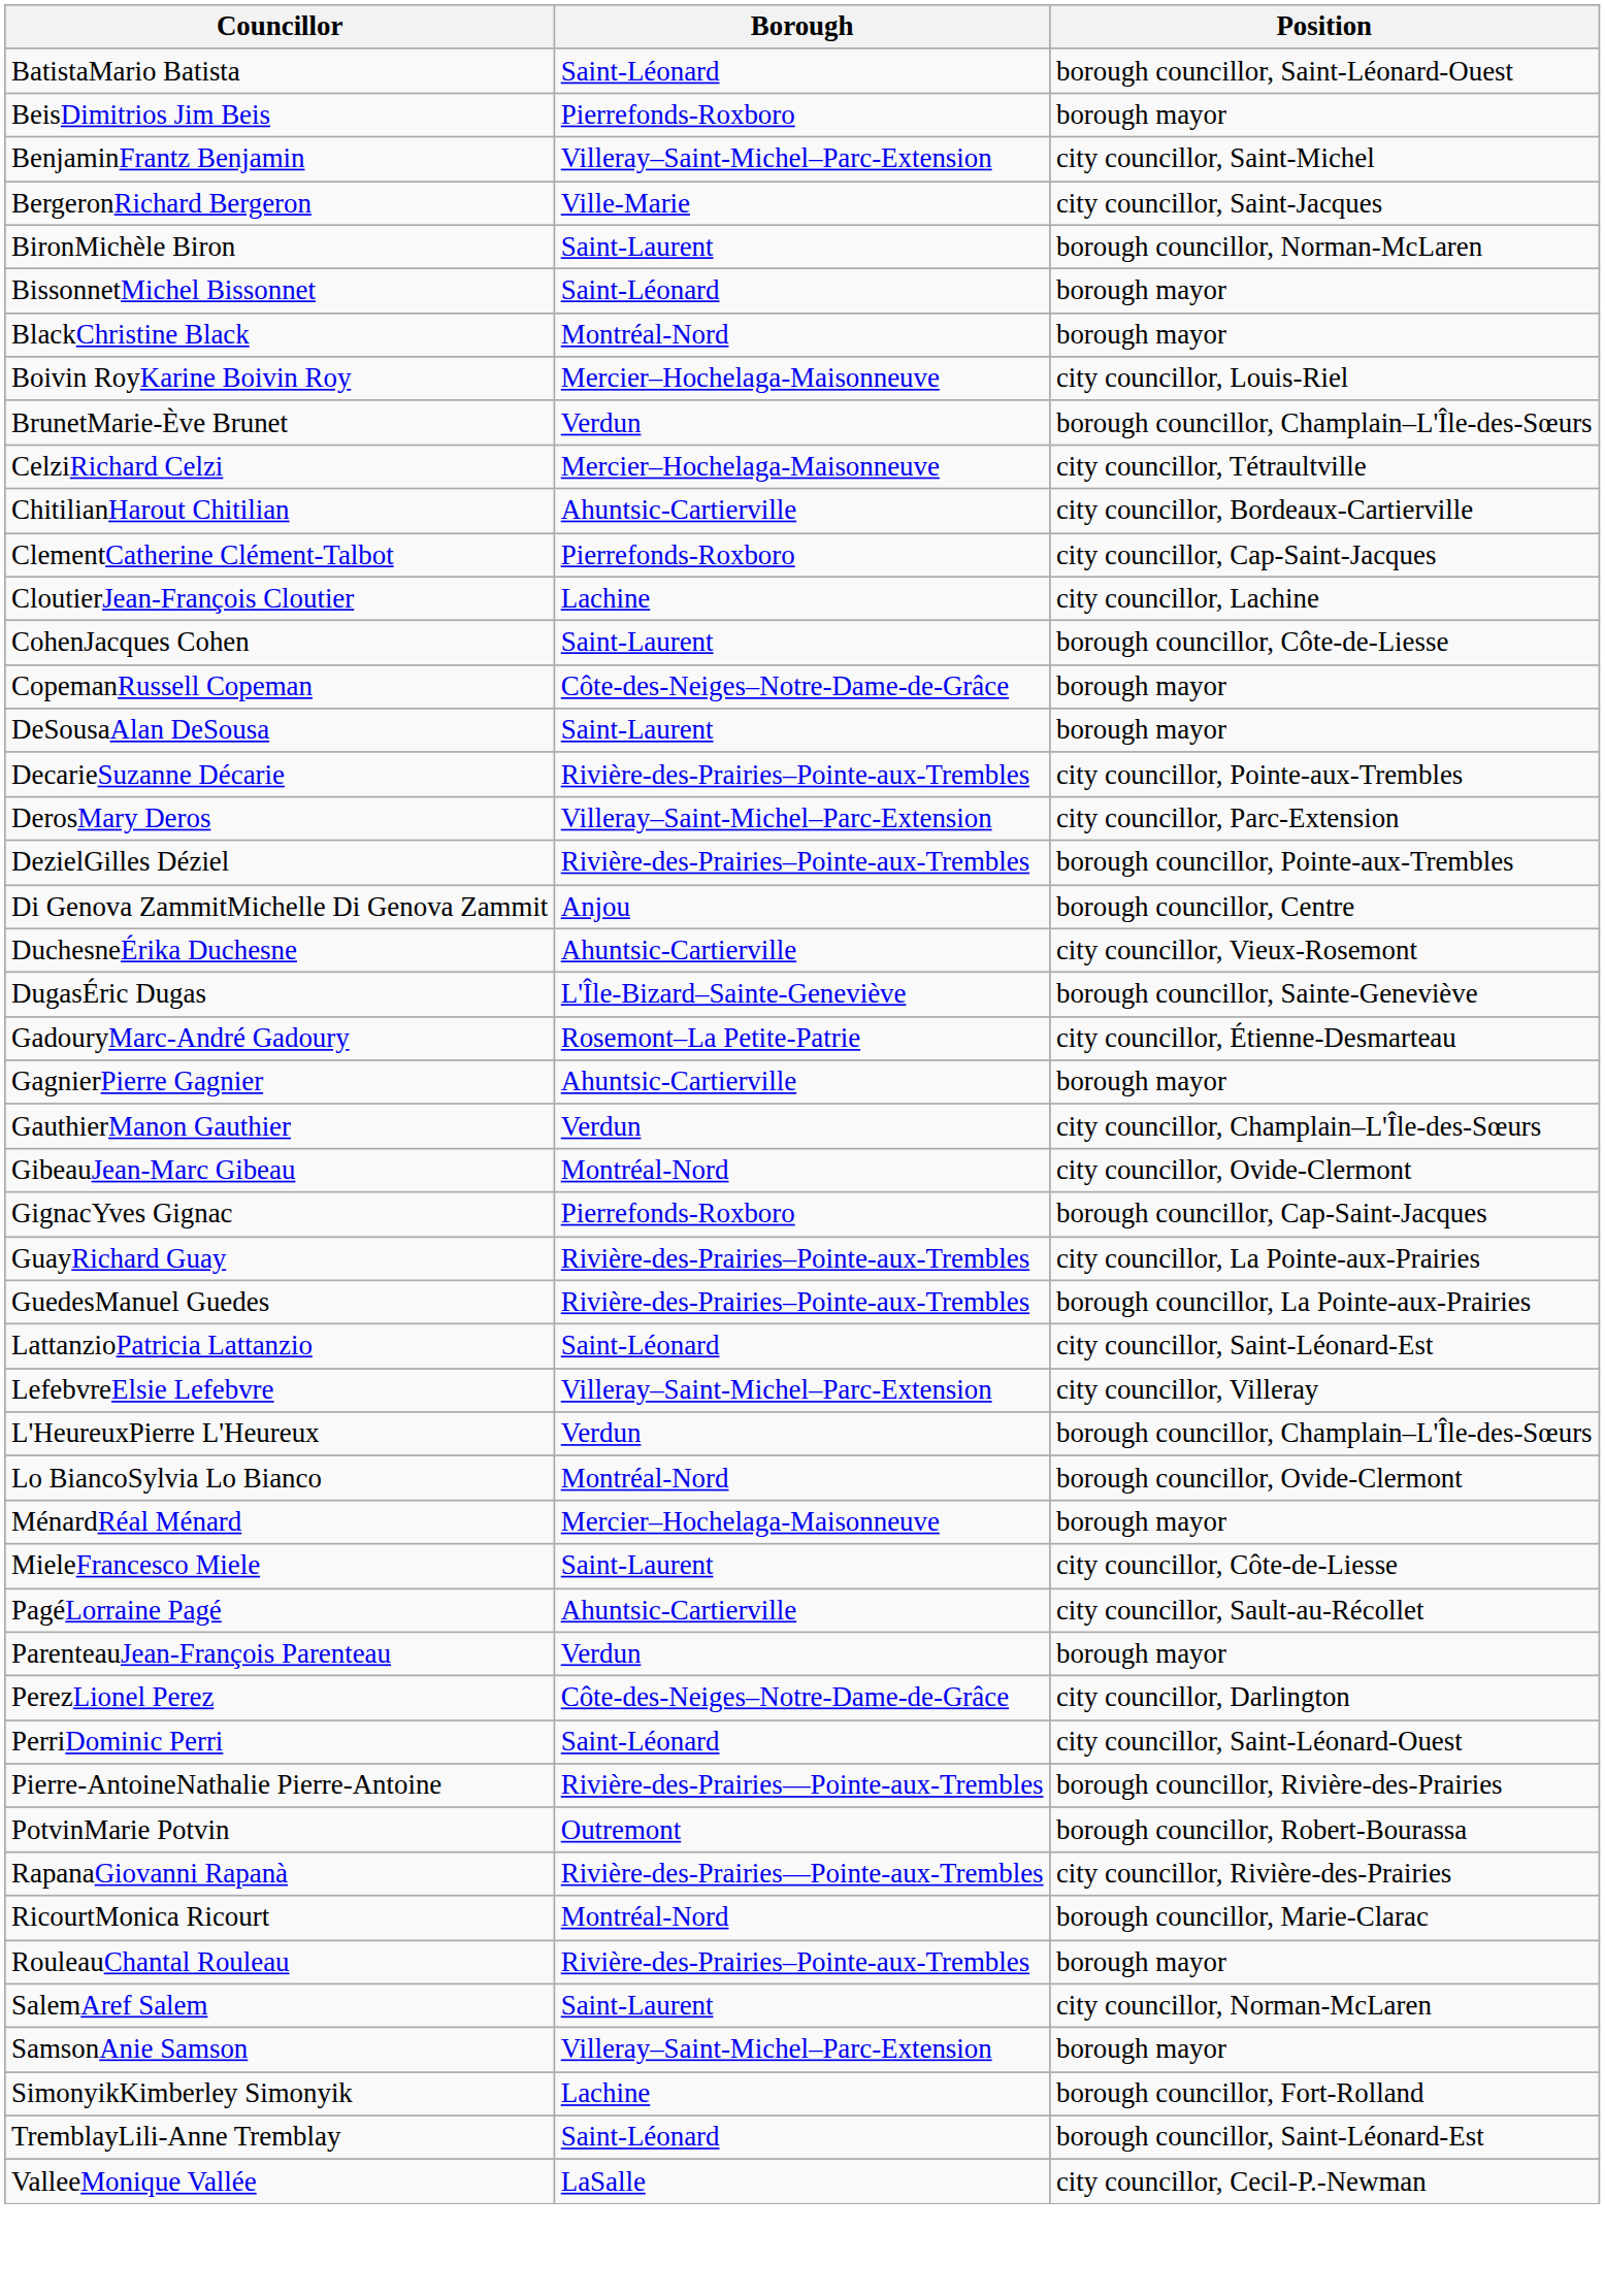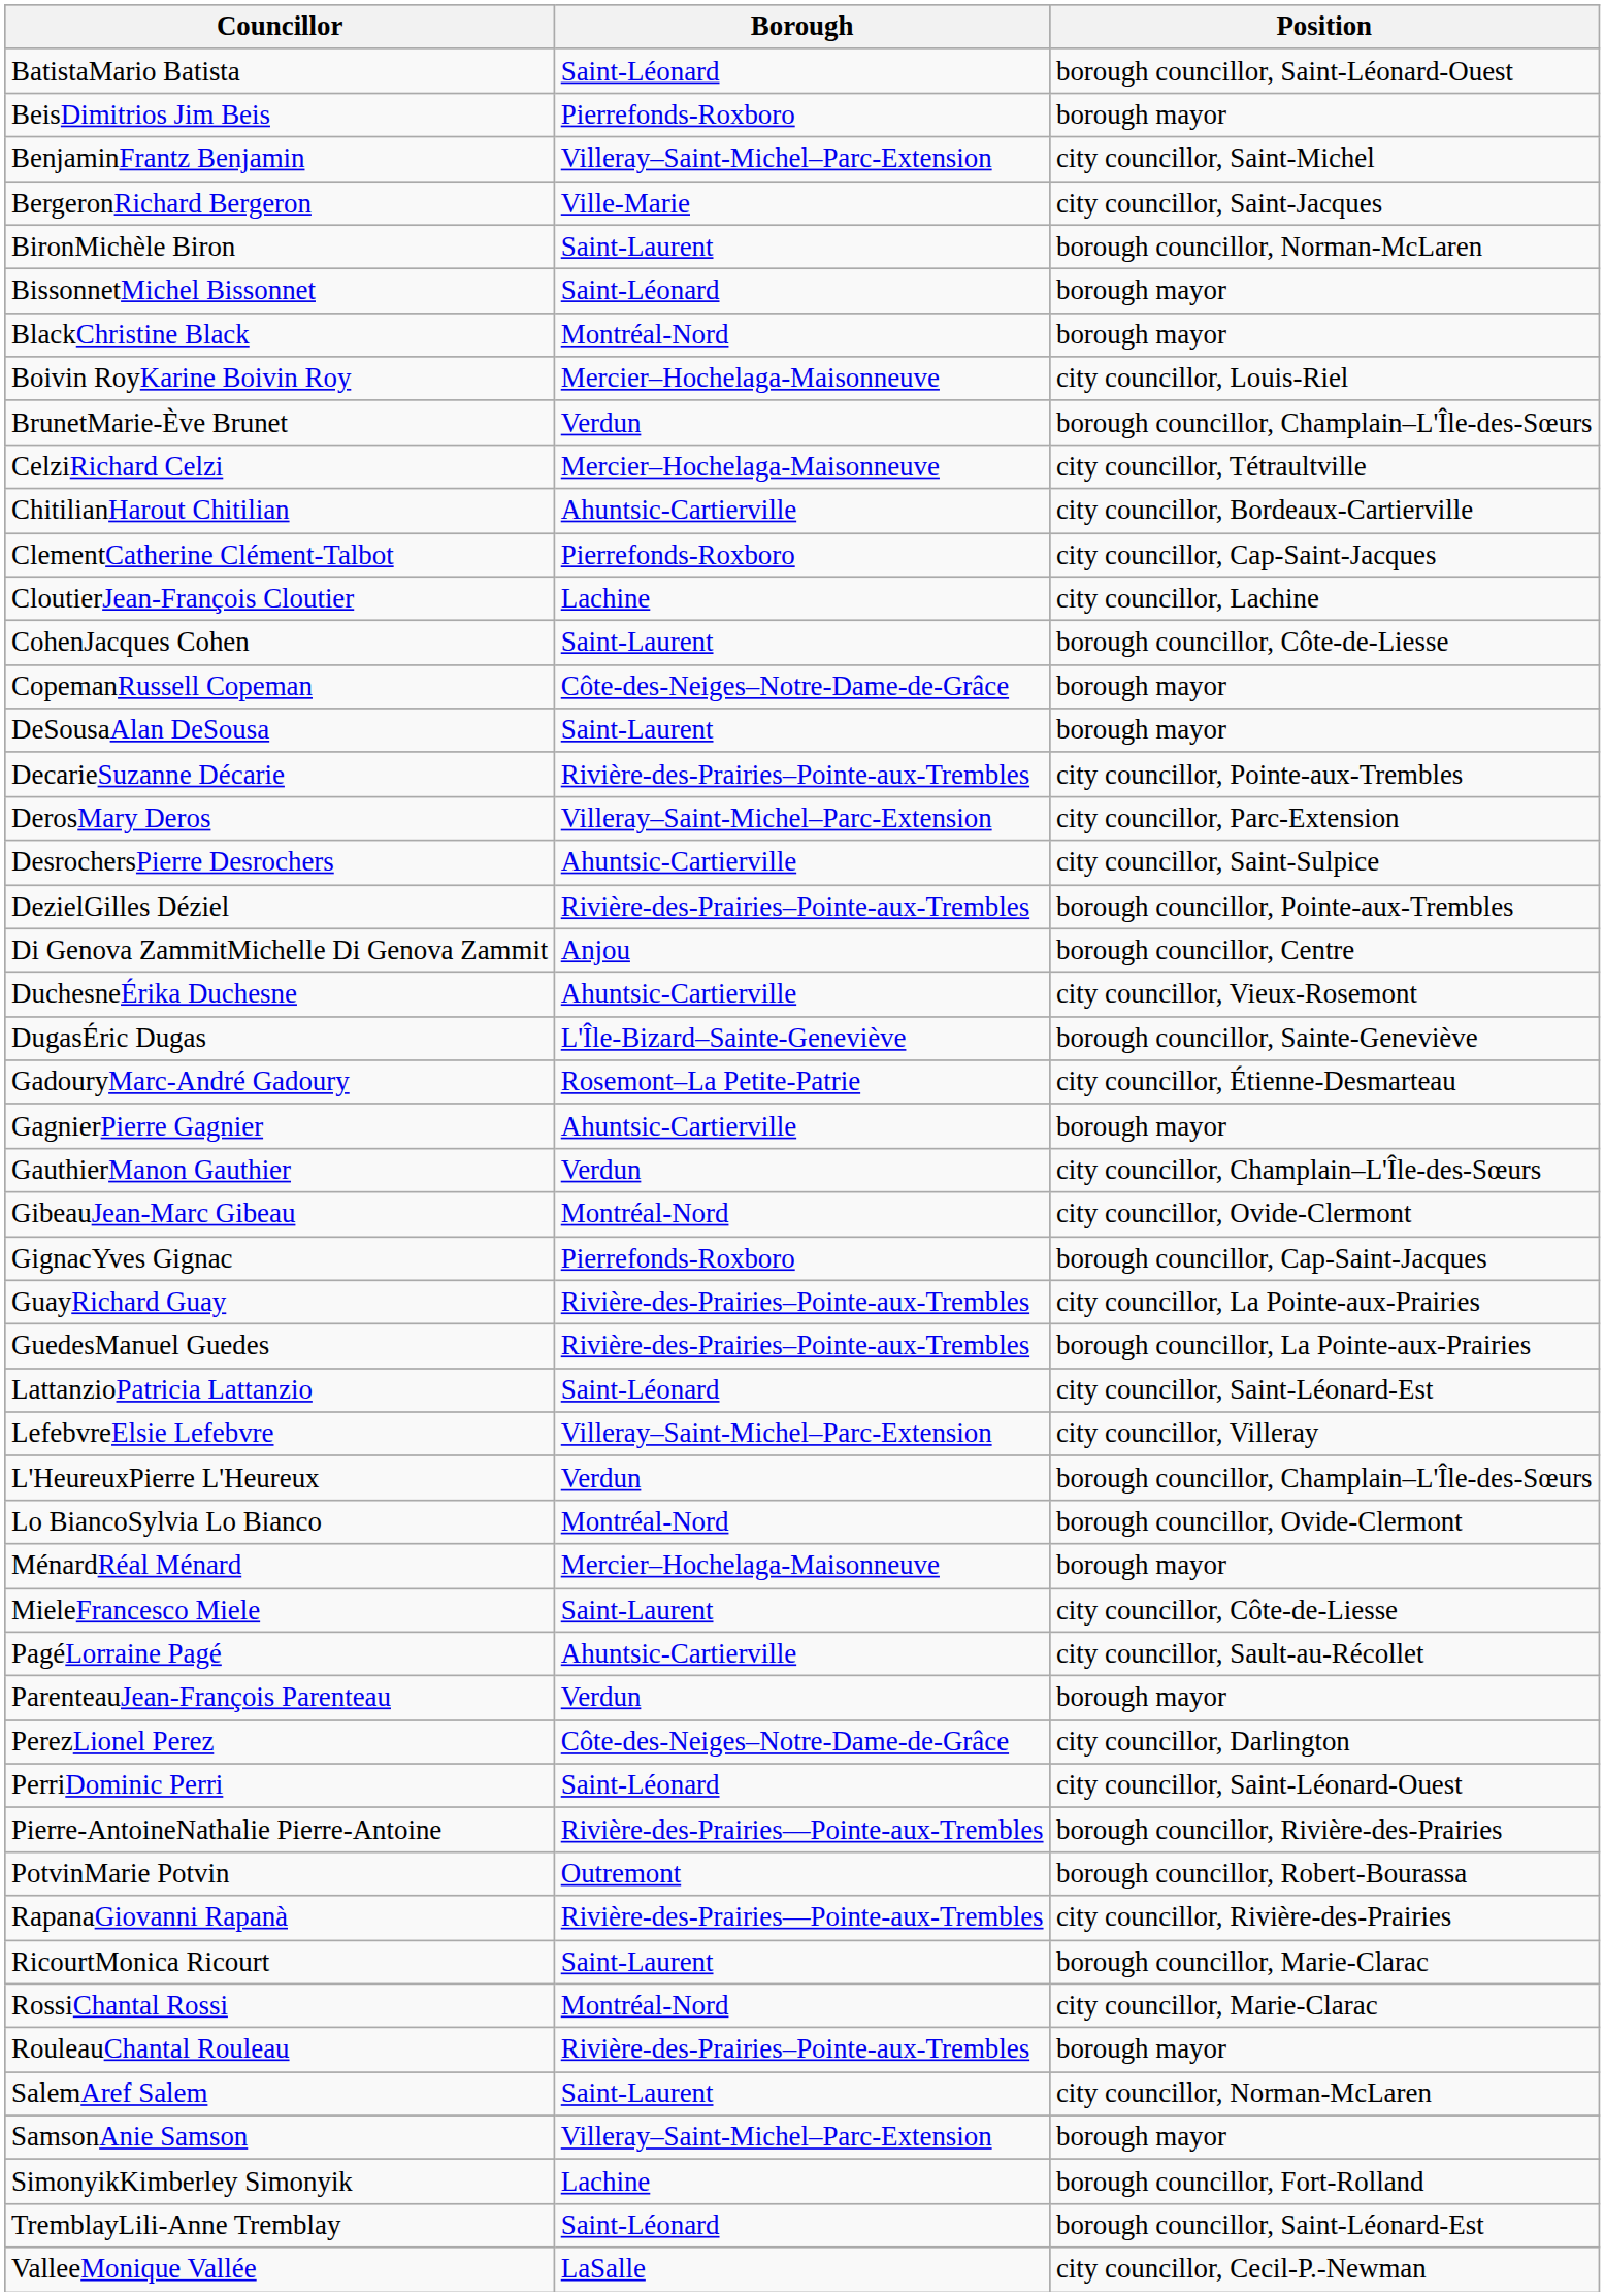 <table class="wikitable sortable" border="1">
 <tr>
 <th>Councillor</th>
 <th>Borough</th>
 <th>Position</th>
 </tr>
 <tr>
 <td><span>Batista</span>Mario Batista</td>
 <td><a href='#'>Saint-Léonard</a></td>
 <td>borough councillor, Saint-Léonard-Ouest</td>
 </tr>
 <tr>
 <td><span>Beis</span><a href='#'>Dimitrios Jim Beis</a></td>
 <td><a href='#'>Pierrefonds-Roxboro</a></td>
 <td>borough mayor</td>
 </tr>
 <tr>
 <td><span>Benjamin</span><a href='#'>Frantz Benjamin</a></td>
 <td><a href='#'>Villeray–Saint-Michel–Parc-Extension</a></td>
 <td>city councillor, Saint-Michel</td>
 </tr>
 <tr>
 <td><span>Bergeron</span><a href='#'>Richard Bergeron</a></td>
 <td><a href='#'>Ville-Marie</a></td>
 <td>city councillor, Saint-Jacques</td>
 </tr>
 <tr>
 <td><span>Biron</span>Michèle Biron</td>
 <td><a href='#'>Saint-Laurent</a></td>
 <td>borough councillor, Norman-McLaren</td>
 </tr>
 <tr>
 <td><span>Bissonnet</span><a href='#'>Michel Bissonnet</a></td>
 <td><a href='#'>Saint-Léonard</a></td>
 <td>borough mayor</td>
 </tr>
 <tr>
 <td><span>Black</span><a href='#'>Christine Black</a></td>
 <td><a href='#'>Montréal-Nord</a></td>
 <td>borough mayor</td>
 </tr>
 <tr>
 <td><span>Boivin Roy</span><a href='#'>Karine Boivin Roy</a></td>
 <td><a href='#'>Mercier–Hochelaga-Maisonneuve</a></td>
 <td>city councillor, Louis-Riel</td>
 </tr>
 <tr>
 <td><span>Brunet</span>Marie-Ève Brunet</td>
 <td><a href='#'>Verdun</a></td>
 <td>borough councillor, Champlain–L'Île-des-Sœurs</td>
 </tr>
 <tr>
 <td><span>Celzi</span><a href='#'>Richard Celzi</a></td>
 <td><a href='#'>Mercier–Hochelaga-Maisonneuve</a></td>
 <td>city councillor, Tétraultville</td>
 </tr>
 <tr>
 <td><span>Chitilian</span><a href='#'>Harout Chitilian</a></td>
 <td><a href='#'>Ahuntsic-Cartierville</a></td>
 <td>city councillor, Bordeaux-Cartierville</td>
 </tr>
 <tr>
 <td><span>Clement</span><a href='#'>Catherine Clément-Talbot</a></td>
 <td><a href='#'>Pierrefonds-Roxboro</a></td>
 <td>city councillor, Cap-Saint-Jacques</td>
 </tr>
 <tr>
 <td><span>Cloutier</span><a href='#'>Jean-François Cloutier</a></td>
 <td><a href='#'>Lachine</a></td>
 <td>city councillor, Lachine</td>
 </tr>
 <tr>
 <td><span>Cohen</span>Jacques Cohen</td>
 <td><a href='#'>Saint-Laurent</a></td>
 <td>borough councillor, Côte-de-Liesse</td>
 </tr>
 <tr>
 <td><span>Copeman</span><a href='#'>Russell Copeman</a></td>
 <td><a href='#'>Côte-des-Neiges–Notre-Dame-de-Grâce</a></td>
 <td>borough mayor</td>
 </tr>
 <tr>
 <td><span>DeSousa</span><a href='#'>Alan DeSousa</a></td>
 <td><a href='#'>Saint-Laurent</a></td>
 <td>borough mayor</td>
 </tr>
 <tr>
 <td><span>Decarie</span><a href='#'>Suzanne Décarie</a></td>
 <td><a href='#'>Rivière-des-Prairies–Pointe-aux-Trembles</a></td>
 <td>city councillor, Pointe-aux-Trembles</td>
 </tr>
 <tr>
 <td><span>Deros</span><a href='#'>Mary Deros</a></td>
 <td><a href='#'>Villeray–Saint-Michel–Parc-Extension</a></td>
 <td>city councillor, Parc-Extension</td>
+</tr>
+<tr>
+<td><span>Desrochers</span><a href='#'>Pierre Desrochers</a></td>
+<td><a href='#'>Ahuntsic-Cartierville</a></td>
+<td>city councillor, Saint-Sulpice</td>
 </tr>
 <tr>
 <td><span>Deziel</span>Gilles Déziel</td>
 <td><a href='#'>Rivière-des-Prairies–Pointe-aux-Trembles</a></td>
 <td>borough councillor, Pointe-aux-Trembles</td>
 </tr>
 <tr>
 <td><span>Di Genova Zammit</span>Michelle Di Genova Zammit</td>
 <td><a href='#'>Anjou</a></td>
 <td>borough councillor, Centre</td>
 </tr>
 <tr>
 <td><span>Duchesne</span><a href='#'>Érika Duchesne</a></td>
 <td><a href='#'>Ahuntsic-Cartierville</a></td>
 <td>city councillor, Vieux-Rosemont</td>
 </tr>
 <tr>
 <td><span>Dugas</span>Éric Dugas</td>
 <td><a href='#'>L'Île-Bizard–Sainte-Geneviève</a></td>
 <td>borough councillor, Sainte-Geneviève</td>
 </tr>
 <tr>
 <td><span>Gadoury</span><a href='#'>Marc-André Gadoury</a></td>
 <td><a href='#'>Rosemont–La Petite-Patrie</a></td>
 <td>city councillor, Étienne-Desmarteau</td>
 </tr>
 <tr>
 <td><span>Gagnier</span><a href='#'>Pierre Gagnier</a></td>
 <td><a href='#'>Ahuntsic-Cartierville</a></td>
 <td>borough mayor</td>
 </tr>
 <tr>
 <td><span>Gauthier</span><a href='#'>Manon Gauthier</a></td>
 <td><a href='#'>Verdun</a></td>
 <td>city councillor, Champlain–L'Île-des-Sœurs</td>
 </tr>
 <tr>
 <td><span>Gibeau</span><a href='#'>Jean-Marc Gibeau</a></td>
 <td><a href='#'>Montréal-Nord</a></td>
 <td>city councillor, Ovide-Clermont</td>
 </tr>
 <tr>
 <td><span>Gignac</span>Yves Gignac</td>
 <td><a href='#'>Pierrefonds-Roxboro</a></td>
 <td>borough councillor, Cap-Saint-Jacques</td>
 </tr>
 <tr>
 <td><span>Guay</span><a href='#'>Richard Guay</a></td>
 <td><a href='#'>Rivière-des-Prairies–Pointe-aux-Trembles</a></td>
 <td>city councillor, La Pointe-aux-Prairies</td>
 </tr>
 <tr>
 <td><span>Guedes</span>Manuel Guedes</td>
 <td><a href='#'>Rivière-des-Prairies–Pointe-aux-Trembles</a></td>
 <td>borough councillor, La Pointe-aux-Prairies</td>
 </tr>
 <tr>
 <td><span>Lattanzio</span><a href='#'>Patricia Lattanzio</a></td>
 <td><a href='#'>Saint-Léonard</a></td>
 <td>city councillor, Saint-Léonard-Est</td>
 </tr>
 <tr>
 <td><span>Lefebvre</span><a href='#'>Elsie Lefebvre</a></td>
 <td><a href='#'>Villeray–Saint-Michel–Parc-Extension</a></td>
 <td>city councillor, Villeray</td>
 </tr>
 <tr>
 <td><span>L'Heureux</span>Pierre L'Heureux</td>
 <td><a href='#'>Verdun</a></td>
 <td>borough councillor, Champlain–L'Île-des-Sœurs</td>
 </tr>
 <tr>
 <td><span>Lo Bianco</span>Sylvia Lo Bianco</td>
 <td><a href='#'>Montréal-Nord</a></td>
 <td>borough councillor, Ovide-Clermont</td>
 </tr>
 <tr>
 <td><span>Ménard</span><a href='#'>Réal Ménard</a></td>
 <td><a href='#'>Mercier–Hochelaga-Maisonneuve</a></td>
 <td>borough mayor</td>
 </tr>
 <tr>
 <td><span>Miele</span><a href='#'>Francesco Miele</a></td>
 <td><a href='#'>Saint-Laurent</a></td>
 <td>city councillor, Côte-de-Liesse</td>
 </tr>
 <tr>
 <td><span>Pagé</span><a href='#'>Lorraine Pagé</a></td>
 <td><a href='#'>Ahuntsic-Cartierville</a></td>
 <td>city councillor, Sault-au-Récollet</td>
 </tr>
 <tr>
 <td><span>Parenteau</span><a href='#'>Jean-François Parenteau</a></td>
 <td><a href='#'>Verdun</a></td>
 <td>borough mayor</td>
 </tr>
 <tr>
 <td><span>Perez</span><a href='#'>Lionel Perez</a></td>
 <td><a href='#'>Côte-des-Neiges–Notre-Dame-de-Grâce</a></td>
 <td>city councillor, Darlington</td>
 </tr>
 <tr>
 <td><span>Perri</span><a href='#'>Dominic Perri</a></td>
 <td><a href='#'>Saint-Léonard</a></td>
 <td>city councillor, Saint-Léonard-Ouest</td>
 </tr>
 <tr>
 <td><span>Pierre-Antoine</span>Nathalie Pierre-Antoine</td>
 <td><a href='#'>Rivière-des-Prairies—Pointe-aux-Trembles</a></td>
 <td>borough councillor, Rivière-des-Prairies</td>
 </tr>
 <tr>
 <td><span>Potvin</span>Marie Potvin</td>
 <td><a href='#'>Outremont</a></td>
 <td>borough councillor, Robert-Bourassa</td>
 </tr>
 <tr>
 <td><span>Rapana</span><a href='#'>Giovanni Rapanà</a></td>
 <td><a href='#'>Rivière-des-Prairies—Pointe-aux-Trembles</a></td>
 <td>city councillor, Rivière-des-Prairies</td>
 </tr>
 <tr>
 <td><span>Ricourt</span>Monica Ricourt</td>
+<td><a href='#'>Saint-Laurent</a></td>
+<td>borough councillor, Marie-Clarac</td>
+</tr>
+<tr>
+<td><span>Rossi</span><a href='#'>Chantal Rossi</a></td>
 <td><a href='#'>Montréal-Nord</a></td>
-<td>borough councillor, Marie-Clarac</td>
+<td>city councillor, Marie-Clarac</td>
 </tr>
 <tr>
 <td><span>Rouleau</span><a href='#'>Chantal Rouleau</a></td>
 <td><a href='#'>Rivière-des-Prairies–Pointe-aux-Trembles</a></td>
 <td>borough mayor</td>
 </tr>
 <tr>
 <td><span>Salem</span><a href='#'>Aref Salem</a></td>
 <td><a href='#'>Saint-Laurent</a></td>
 <td>city councillor, Norman-McLaren</td>
 </tr>
 <tr>
 <td><span>Samson</span><a href='#'>Anie Samson</a></td>
 <td><a href='#'>Villeray–Saint-Michel–Parc-Extension</a></td>
 <td>borough mayor</td>
 </tr>
 <tr>
 <td><span>Simonyik</span>Kimberley Simonyik</td>
 <td><a href='#'>Lachine</a></td>
 <td>borough councillor, Fort-Rolland</td>
 </tr>
 <tr>
 <td><span>Tremblay</span>Lili-Anne Tremblay</td>
 <td><a href='#'>Saint-Léonard</a></td>
 <td>borough councillor, Saint-Léonard-Est</td>
 </tr>
 <tr>
 <td><span>Vallee</span><a href='#'>Monique Vallée</a></td>
 <td><a href='#'>LaSalle</a></td>
 <td>city councillor, Cecil-P.-Newman</td>
 </tr>
 </table>
